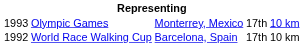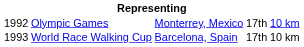 <table>
 <tr>
 <th colspan="5">Representing </th>
 </tr>
 <tr>
-<td>1993</td>
+<td>1992</td>
 <td><a href='#'>Olympic Games</a></td>
 <td><a href='#'>Monterrey, Mexico</a></td>
 <td>17th</td>
 <td><a href='#'>10 km</a></td>
 </tr>
 <tr>
-<td>1992</td>
+<td>1993</td>
 <td><a href='#'>World Race Walking Cup</a></td>
 <td><a href='#'>Barcelona, Spain</a></td>
 <td>17th</td>
 <td>10 km</td>
 </tr>
 </table>
